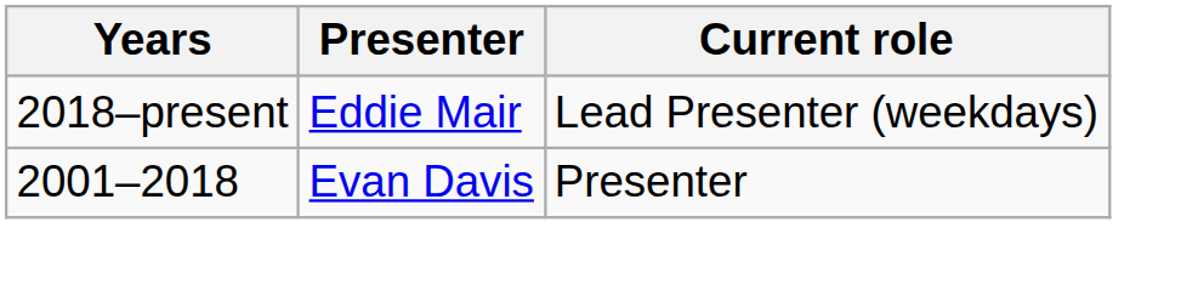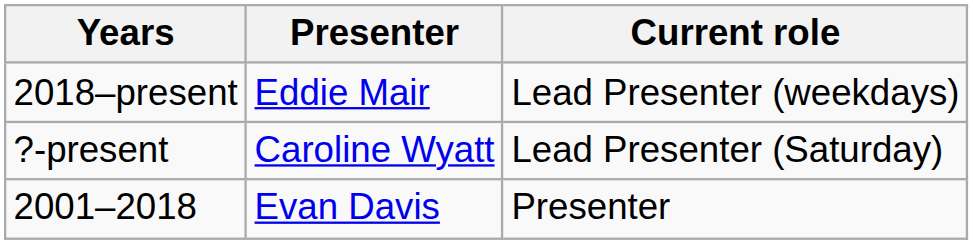 <table class="wikitable">
 <tr>
 <th>Years</th>
 <th>Presenter</th>
 <th>Current role</th>
 </tr>
 <tr>
 <td>2018–present</td>
 <td><a href='#'>Eddie Mair</a></td>
 <td>Lead Presenter (weekdays)</td>
 </tr>
 <tr>
+<td>?-present</td>
+<td><a href='#'>Caroline Wyatt</a></td>
+<td>Lead Presenter (Saturday)</td>
+</tr>
+<tr>
 <td>2001–2018</td>
 <td><a href='#'>Evan Davis</a></td>
 <td>Presenter </td>
 </tr>
 </table>
